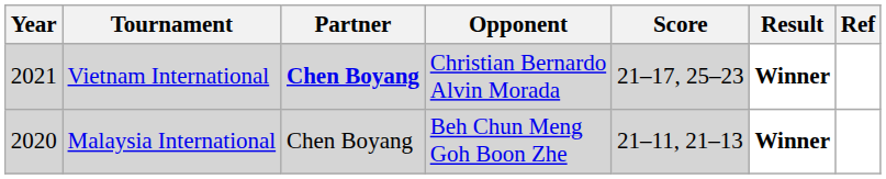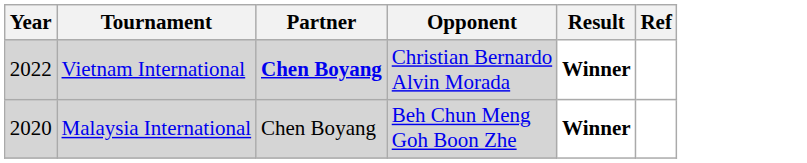 <table class="sortable wikitable" style="font-size: 90%">
 <tr>
 <th>Year</th>
 <th>Tournament</th>
 <th>Partner</th>
 <th>Opponent</th>
-<th>Score</th>
 <th>Result</th>
 <th>Ref</th>
 </tr>
 <tr style="background:#D5D5D5">
-<td align="center">2021</td>
+<td align="center">2022</td>
 <td align="left"><a href='#'>Vietnam International</a></td>
 <td align="left"><strong> <a href='#'>Chen Boyang</a></strong></td>
 <td align="left"> <a href='#'>Christian Bernardo</a><br> <a href='#'>Alvin Morada</a></td>
-<td align="left">21–17, 25–23</td>
 <td style="text-align:left; background:white"> <strong>Winner</strong></td>
 <td align="center"; bgcolor="white"></td>
 </tr>
 <tr style="background:#D5D5D5">
 <td align="center">2020</td>
 <td align="left"><a href='#'>Malaysia International</a></td>
 <td align="left"> Chen Boyang</td>
 <td align="left"> <a href='#'>Beh Chun Meng</a><br> <a href='#'>Goh Boon Zhe</a></td>
-<td align="left">21–11, 21–13</td>
 <td style="text-align:left; background:white"> <strong>Winner</strong></td>
 <td align="center"; bgcolor="white"></td>
 </tr>
 </table>
